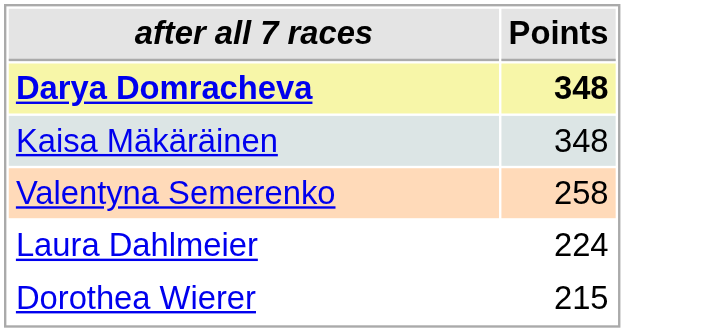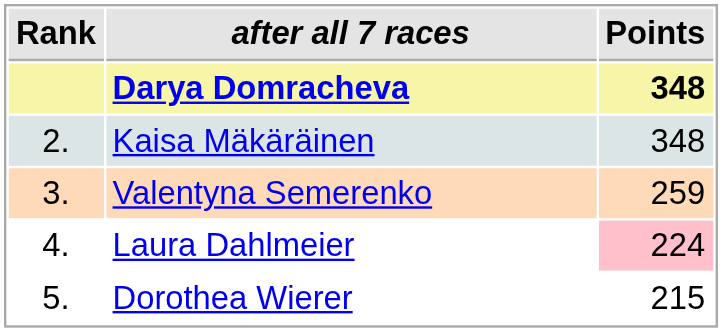 <table cellspacing="1" cellpadding="3" style="border:1px solid #aaa; font-size:86%;">
 <tr style="background:#e4e4e4;">
+<th style="border-bottom:1px solid #aaa; width:10px;">Rank</th>
 <th style="border-bottom:1px solid #aaa; width:200px; white-space:nowrap;"><em>after all 7 races</em></th>
 <th style="border-bottom:1px solid #aaa; width:20px;">Points</th>
 </tr>
 <tr style="background:#f7f6a8;">
+<td style="text-align:center"></td>
 <td> <strong><a href='#'>Darya Domracheva</a></strong></td>
 <td style="text-align:right"><strong>348</strong></td>
 </tr>
 <tr style="background:#dce5e5;">
+<td style="text-align:center">2.</td>
 <td> <a href='#'>Kaisa Mäkäräinen</a></td>
 <td style="text-align:right">348</td>
 </tr>
 <tr style="background:#ffdab9;">
+<td style="text-align:center">3.</td>
 <td> <a href='#'>Valentyna Semerenko</a></td>
-<td style="text-align:right">258</td>
+<td style="text-align:right">259</td>
 </tr>
 <tr>
+<td style="text-align:center">4.</td>
 <td> <a href='#'>Laura Dahlmeier</a></td>
-<td style="text-align:right">224</td>
+<td style="background: pink; text-align:right">224</td>
 </tr>
 <tr>
+<td style="text-align:center">5.</td>
 <td> <a href='#'>Dorothea Wierer</a></td>
 <td style="text-align:right">215</td>
 </tr>
 </table>
